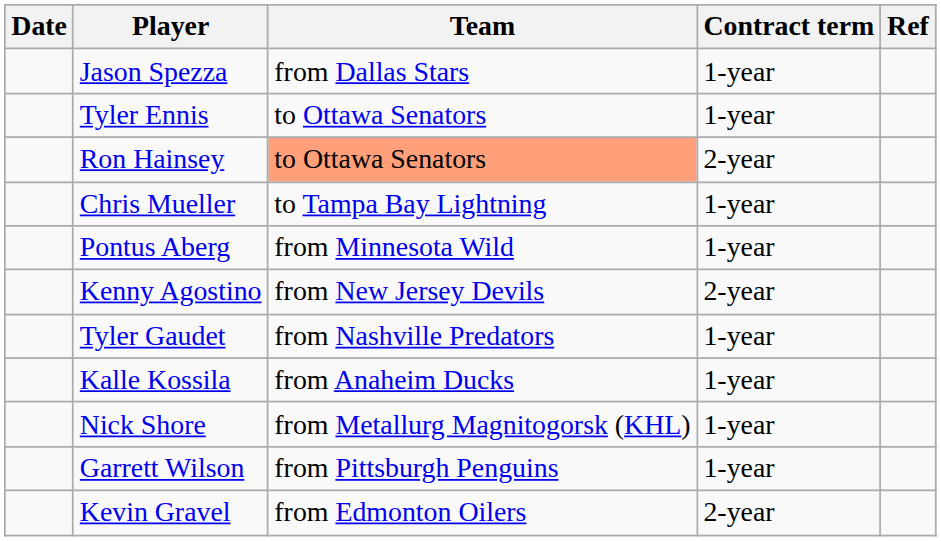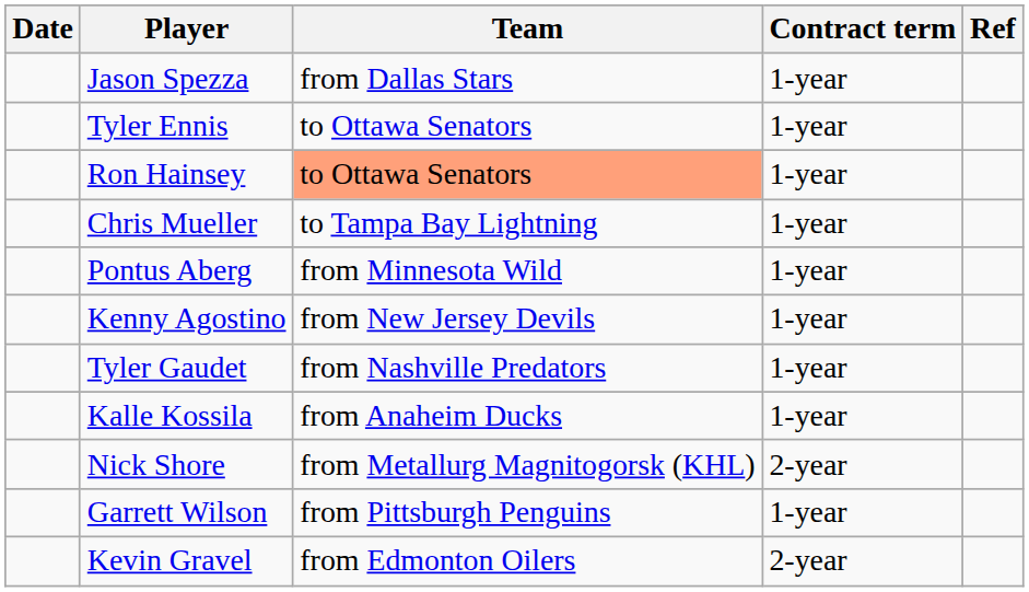 <table class="wikitable">
 <tr>
 <th>Date</th>
 <th>Player</th>
 <th>Team</th>
 <th>Contract term</th>
 <th>Ref</th>
 </tr>
 <tr>
 <td></td>
 <td><a href='#'>Jason Spezza</a></td>
 <td>from <a href='#'>Dallas Stars</a></td>
 <td>1-year</td>
 <td></td>
 </tr>
 <tr>
 <td></td>
 <td><a href='#'>Tyler Ennis</a></td>
 <td>to <a href='#'>Ottawa Senators</a></td>
 <td>1-year</td>
 <td></td>
 </tr>
 <tr>
 <td></td>
 <td><a href='#'>Ron Hainsey</a></td>
 <td style="background: lightsalmon;">to Ottawa Senators</td>
-<td>2-year</td>
+<td>1-year</td>
 <td></td>
 </tr>
 <tr>
 <td></td>
 <td><a href='#'>Chris Mueller</a></td>
 <td>to <a href='#'>Tampa Bay Lightning</a></td>
 <td>1-year</td>
 <td></td>
 </tr>
 <tr>
 <td></td>
 <td><a href='#'>Pontus Aberg</a></td>
 <td>from <a href='#'>Minnesota Wild</a></td>
 <td>1-year</td>
 <td></td>
 </tr>
 <tr>
 <td></td>
 <td><a href='#'>Kenny Agostino</a></td>
 <td>from <a href='#'>New Jersey Devils</a></td>
-<td>2-year</td>
+<td>1-year</td>
 <td></td>
 </tr>
 <tr>
 <td></td>
 <td><a href='#'>Tyler Gaudet</a></td>
 <td>from <a href='#'>Nashville Predators</a></td>
 <td>1-year</td>
 <td></td>
 </tr>
 <tr>
 <td></td>
 <td><a href='#'>Kalle Kossila</a></td>
 <td>from <a href='#'>Anaheim Ducks</a></td>
 <td>1-year</td>
 <td></td>
 </tr>
 <tr>
 <td></td>
 <td><a href='#'>Nick Shore</a></td>
 <td>from <a href='#'>Metallurg Magnitogorsk</a> (<a href='#'>KHL</a>)</td>
-<td>1-year</td>
+<td>2-year</td>
 <td></td>
 </tr>
 <tr>
 <td></td>
 <td><a href='#'>Garrett Wilson</a></td>
 <td>from <a href='#'>Pittsburgh Penguins</a></td>
 <td>1-year</td>
 <td></td>
 </tr>
 <tr>
 <td></td>
 <td><a href='#'>Kevin Gravel</a></td>
 <td>from <a href='#'>Edmonton Oilers</a></td>
 <td>2-year</td>
 <td></td>
 </tr>
 </table>
